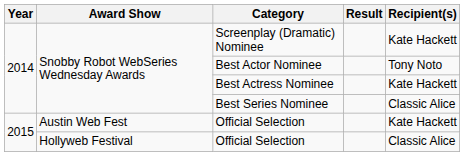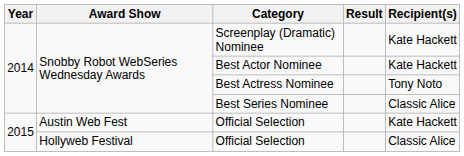 <table class="wikitable">
 <tr>
 <th>Year</th>
 <th>Award Show</th>
 <th>Category</th>
 <th>Result</th>
 <th>Recipient(s)</th>
 </tr>
 <tr>
 <td rowspan="4">2014</td>
 <td rowspan="4">Snobby Robot WebSeries Wednesday Awards</td>
 <td>Screenplay (Dramatic) Nominee</td>
 <td></td>
 <td>Kate Hackett</td>
 </tr>
 <tr>
 <td rowspan="1">Best Actor Nominee</td>
 <td></td>
-<td>Tony Noto</td>
+<td>Kate Hackett</td>
 </tr>
 <tr>
 <td rowspan="1">Best Actress Nominee</td>
 <td></td>
-<td>Kate Hackett</td>
+<td>Tony Noto</td>
 </tr>
 <tr>
 <td rowspan="1">Best Series Nominee</td>
 <td></td>
 <td>Classic Alice</td>
 </tr>
 <tr>
 <td rowspan="2">2015</td>
 <td rowspan="1">Austin Web Fest</td>
 <td>Official Selection</td>
 <td></td>
 <td>Kate Hackett</td>
 </tr>
 <tr>
 <td rowspan="1">Hollyweb Festival</td>
 <td>Official Selection</td>
 <td></td>
 <td>Classic Alice</td>
 </tr>
 </table>
